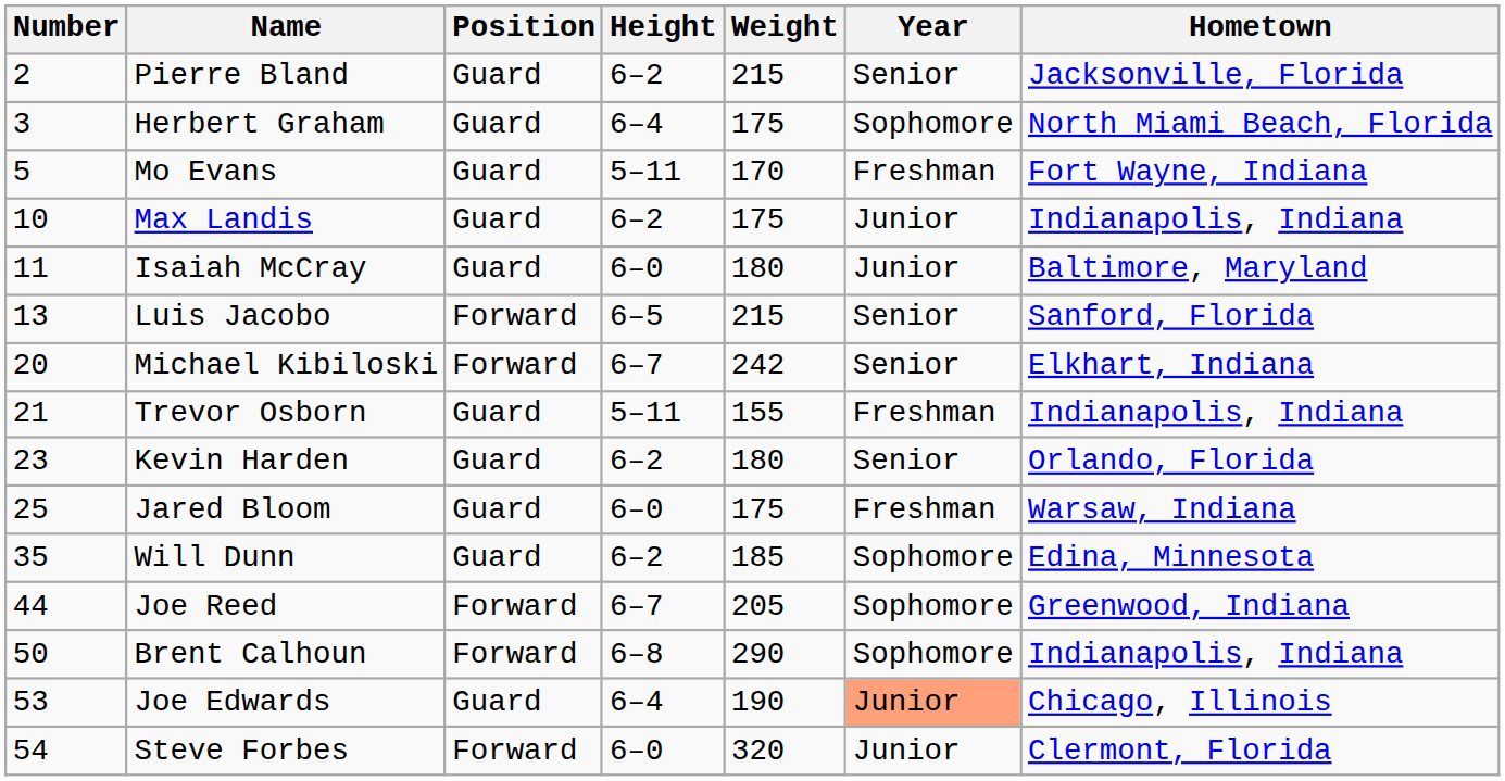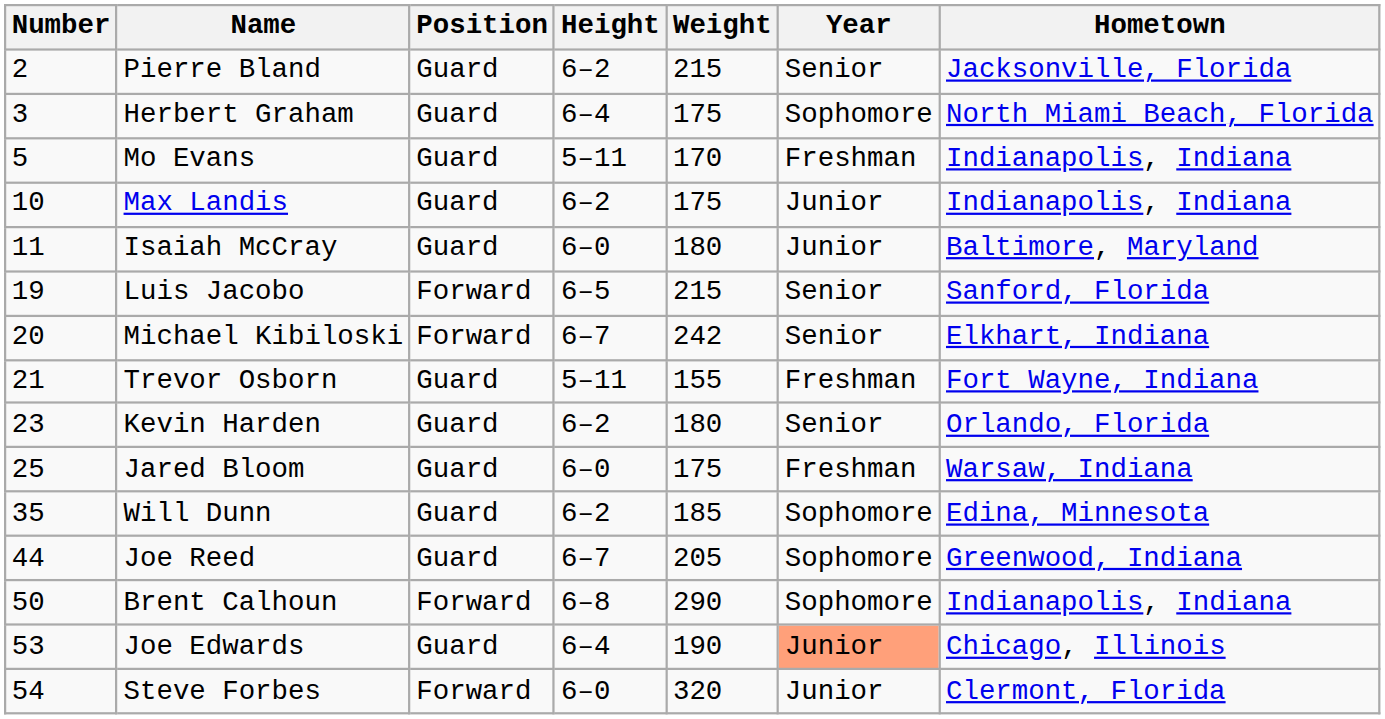 <table class="wikitable sortable" style="font-size: 95%;">
 <tr>
 <th>Number</th>
 <th>Name</th>
 <th>Position</th>
 <th>Height</th>
 <th>Weight</th>
 <th>Year</th>
 <th>Hometown</th>
 </tr>
 <tr>
 <td>2</td>
 <td>Pierre Bland</td>
 <td>Guard</td>
 <td>6–2</td>
 <td>215</td>
 <td>Senior</td>
 <td><a href='#'>Jacksonville, Florida</a></td>
 </tr>
 <tr>
 <td>3</td>
 <td>Herbert Graham</td>
 <td>Guard</td>
 <td>6–4</td>
 <td>175</td>
 <td>Sophomore</td>
 <td><a href='#'>North Miami Beach, Florida</a></td>
 </tr>
 <tr>
 <td>5</td>
 <td>Mo Evans</td>
 <td>Guard</td>
 <td>5–11</td>
 <td>170</td>
 <td>Freshman</td>
-<td><a href='#'>Fort Wayne, Indiana</a></td>
+<td><a href='#'>Indianapolis</a>, <a href='#'>Indiana</a></td>
 </tr>
 <tr>
 <td>10</td>
 <td><a href='#'>Max Landis</a></td>
 <td>Guard</td>
 <td>6–2</td>
 <td>175</td>
 <td>Junior</td>
 <td><a href='#'>Indianapolis</a>, <a href='#'>Indiana</a></td>
 </tr>
 <tr>
 <td>11</td>
 <td>Isaiah McCray</td>
 <td>Guard</td>
 <td>6–0</td>
 <td>180</td>
 <td>Junior</td>
 <td><a href='#'>Baltimore</a>, <a href='#'>Maryland</a></td>
 </tr>
 <tr>
-<td>13</td>
+<td>19</td>
 <td>Luis Jacobo</td>
 <td>Forward</td>
 <td>6–5</td>
 <td>215</td>
 <td>Senior</td>
 <td><a href='#'>Sanford, Florida</a></td>
 </tr>
 <tr>
 <td>20</td>
 <td>Michael Kibiloski</td>
 <td>Forward</td>
 <td>6–7</td>
 <td>242</td>
 <td>Senior</td>
 <td><a href='#'>Elkhart, Indiana</a></td>
 </tr>
 <tr>
 <td>21</td>
 <td>Trevor Osborn</td>
 <td>Guard</td>
 <td>5–11</td>
 <td>155</td>
 <td>Freshman</td>
-<td><a href='#'>Indianapolis</a>, <a href='#'>Indiana</a></td>
+<td><a href='#'>Fort Wayne, Indiana</a></td>
 </tr>
 <tr>
 <td>23</td>
 <td>Kevin Harden</td>
 <td>Guard</td>
 <td>6–2</td>
 <td>180</td>
 <td>Senior</td>
 <td><a href='#'>Orlando, Florida</a></td>
 </tr>
 <tr>
 <td>25</td>
 <td>Jared Bloom</td>
 <td>Guard</td>
 <td>6–0</td>
 <td>175</td>
 <td>Freshman</td>
 <td><a href='#'>Warsaw, Indiana</a></td>
 </tr>
 <tr>
 <td>35</td>
 <td>Will Dunn</td>
 <td>Guard</td>
 <td>6–2</td>
 <td>185</td>
 <td>Sophomore</td>
 <td><a href='#'>Edina, Minnesota</a></td>
 </tr>
 <tr>
 <td>44</td>
 <td>Joe Reed</td>
-<td>Forward</td>
+<td>Guard</td>
 <td>6–7</td>
 <td>205</td>
 <td>Sophomore</td>
 <td><a href='#'>Greenwood, Indiana</a></td>
 </tr>
 <tr>
 <td>50</td>
 <td>Brent Calhoun</td>
 <td>Forward</td>
 <td>6–8</td>
 <td>290</td>
 <td>Sophomore</td>
 <td><a href='#'>Indianapolis</a>, <a href='#'>Indiana</a></td>
 </tr>
 <tr>
 <td>53</td>
 <td>Joe Edwards</td>
 <td>Guard</td>
 <td>6–4</td>
 <td>190</td>
 <td style="background: lightsalmon;">Junior</td>
 <td><a href='#'>Chicago</a>, <a href='#'>Illinois</a></td>
 </tr>
 <tr>
 <td>54</td>
 <td>Steve Forbes</td>
 <td>Forward</td>
 <td>6–0</td>
 <td>320</td>
 <td>Junior</td>
 <td><a href='#'>Clermont, Florida</a></td>
 </tr>
 </table>
